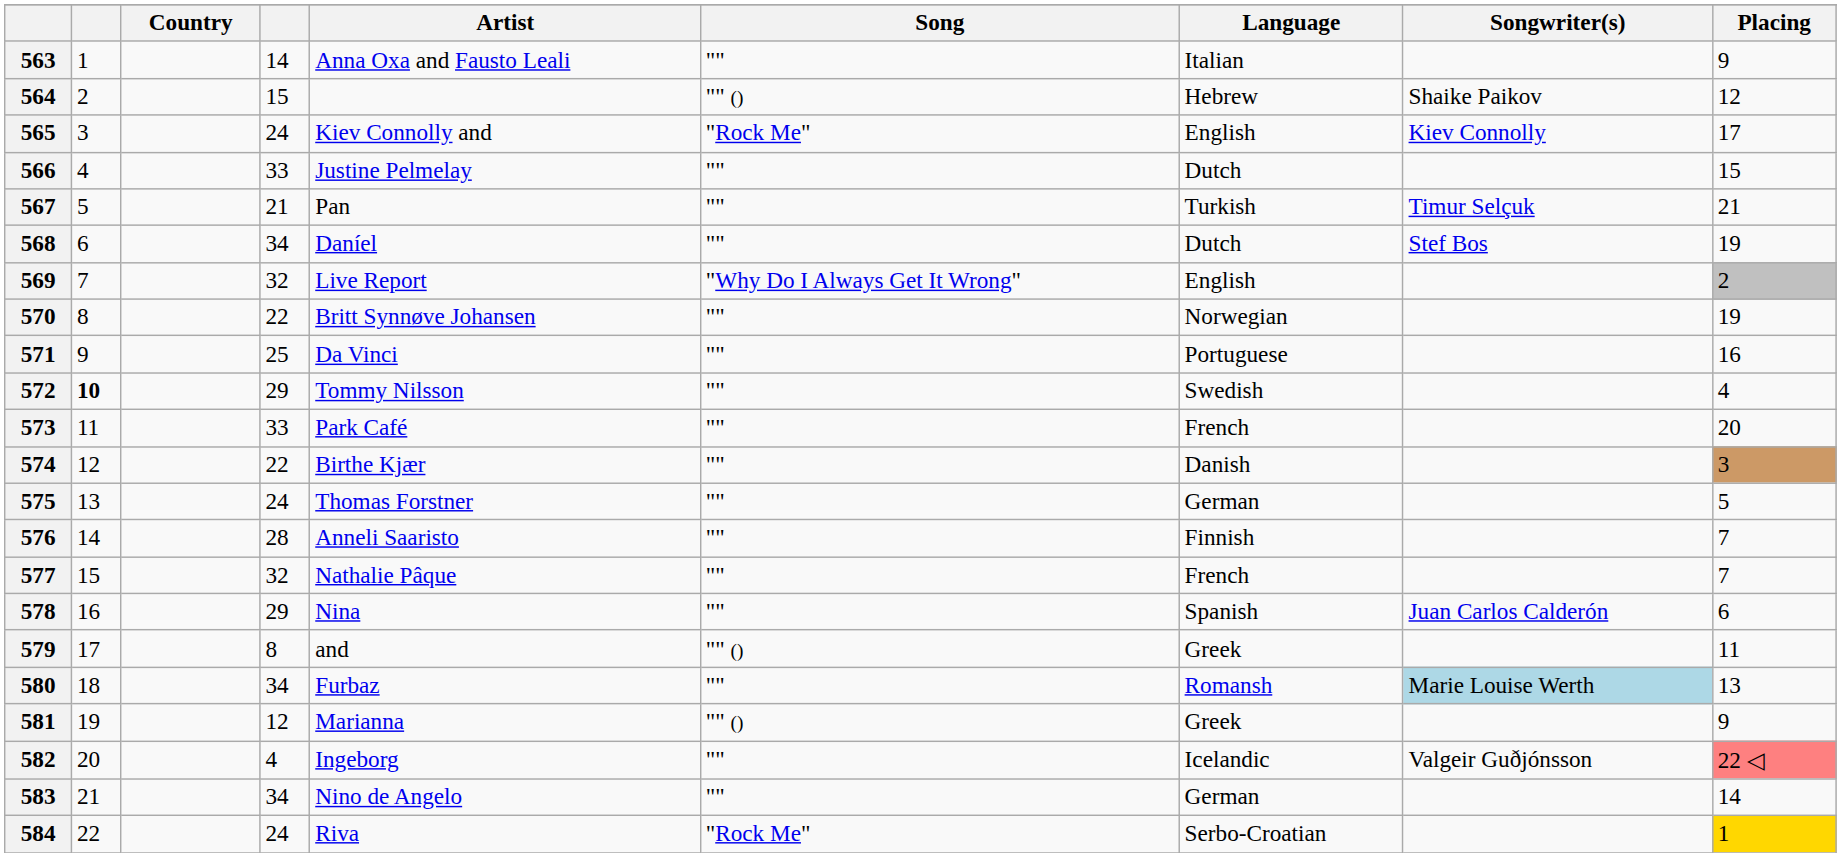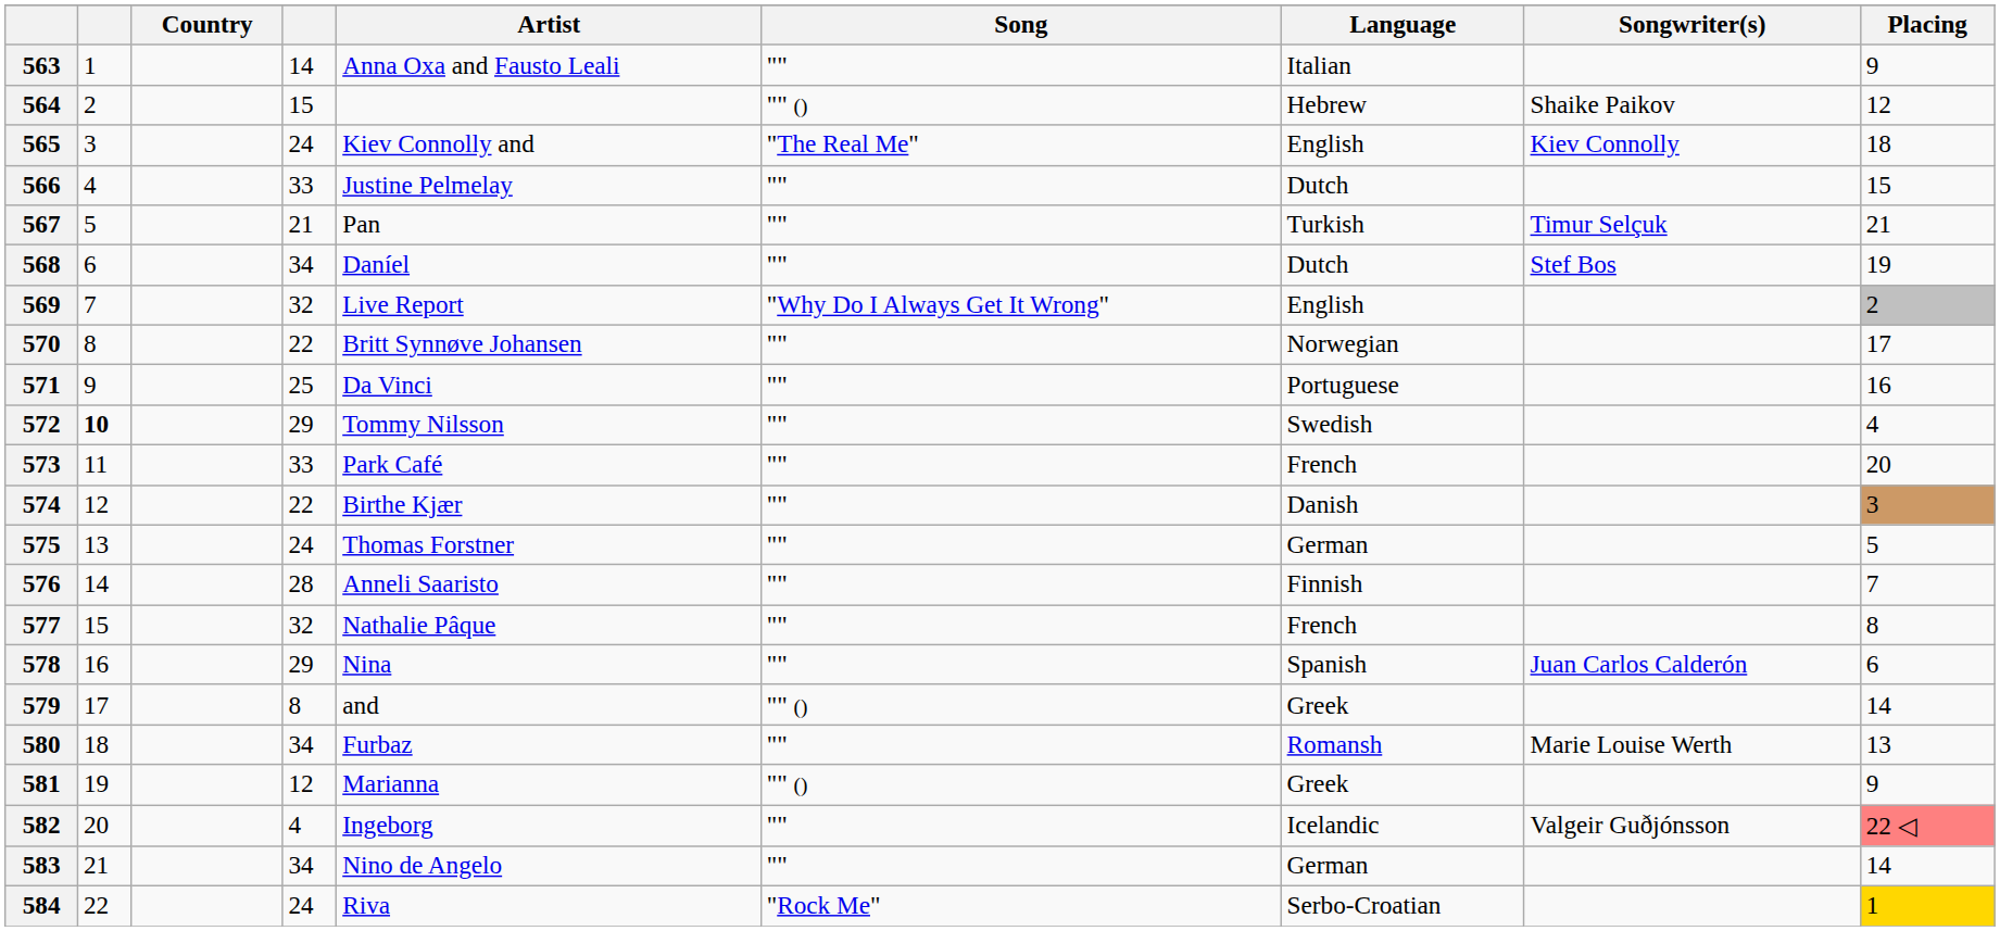 <table class="wikitable plainrowheaders" style="width:100%">
 <tr>
 </tr>
 <tr>
 <th scope="col"></th>
 <th scope="col"></th>
 <th scope="col">Country</th>
 <th scope="col"></th>
 <th scope="col">Artist</th>
 <th scope="col">Song</th>
 <th scope="col">Language</th>
 <th scope="col">Songwriter(s)</th>
 <th scope="col">Placing</th>
 </tr>
 <tr>
 <th scope="row">563</th>
 <td>1</td>
 <td></td>
 <td>14</td>
 <td><a href='#'>Anna Oxa</a> and <a href='#'>Fausto Leali</a></td>
 <td>""</td>
 <td>Italian</td>
 <td></td>
 <td>9</td>
 </tr>
 <tr>
 <th scope="row">564</th>
 <td>2</td>
 <td></td>
 <td>15</td>
 <td></td>
 <td>""  <small>()</small></td>
 <td>Hebrew</td>
 <td>Shaike Paikov</td>
 <td>12</td>
 </tr>
 <tr>
 <th scope="row">565</th>
 <td>3</td>
 <td></td>
 <td>24</td>
 <td><a href='#'>Kiev Connolly</a> and </td>
-<td>"<a href='#'>Rock Me</a>"</td>
+<td>"<a href='#'>The Real Me</a>"</td>
 <td>English</td>
 <td><a href='#'>Kiev Connolly</a></td>
-<td>17</td>
+<td>18</td>
 </tr>
 <tr>
 <th scope="row">566</th>
 <td>4</td>
 <td></td>
 <td>33</td>
 <td><a href='#'>Justine Pelmelay</a></td>
 <td>""</td>
 <td>Dutch</td>
 <td></td>
 <td>15</td>
 </tr>
 <tr>
 <th scope="row">567</th>
 <td>5</td>
 <td></td>
 <td>21</td>
 <td>Pan</td>
 <td>""</td>
 <td>Turkish</td>
 <td><a href='#'>Timur Selçuk</a></td>
 <td>21</td>
 </tr>
 <tr>
 <th scope="row">568</th>
 <td>6</td>
 <td></td>
 <td>34</td>
 <td><a href='#'>Daníel</a></td>
 <td>""</td>
 <td>Dutch</td>
 <td><a href='#'>Stef Bos</a></td>
 <td>19</td>
 </tr>
 <tr>
 <th scope="row">569</th>
 <td>7</td>
 <td></td>
 <td>32</td>
 <td><a href='#'>Live Report</a></td>
 <td>"<a href='#'>Why Do I Always Get It Wrong</a>"</td>
 <td>English</td>
 <td></td>
 <td bgcolor="silver">2</td>
 </tr>
 <tr>
 <th scope="row">570</th>
 <td>8</td>
 <td></td>
 <td>22</td>
 <td><a href='#'>Britt Synnøve Johansen</a></td>
 <td>""</td>
 <td>Norwegian</td>
 <td></td>
-<td>19</td>
+<td>17</td>
 </tr>
 <tr>
 <th scope="row">571</th>
 <td>9</td>
 <td></td>
 <td>25</td>
 <td><a href='#'>Da Vinci</a></td>
 <td>""</td>
 <td>Portuguese</td>
 <td></td>
 <td>16</td>
 </tr>
 <tr>
 <th scope="row">572</th>
 <td><strong>10</strong></td>
 <td></td>
 <td>29</td>
 <td><a href='#'>Tommy Nilsson</a></td>
 <td>""</td>
 <td>Swedish</td>
 <td></td>
 <td>4</td>
 </tr>
 <tr>
 <th scope="row">573</th>
 <td>11</td>
 <td></td>
 <td>33</td>
 <td><a href='#'>Park Café</a></td>
 <td>""</td>
 <td>French</td>
 <td></td>
 <td>20</td>
 </tr>
 <tr>
 <th scope="row">574</th>
 <td>12</td>
 <td></td>
 <td>22</td>
 <td><a href='#'>Birthe Kjær</a></td>
 <td>""</td>
 <td>Danish</td>
 <td></td>
 <td bgcolor="#C96">3</td>
 </tr>
 <tr>
 <th scope="row">575</th>
 <td>13</td>
 <td></td>
 <td>24</td>
 <td><a href='#'>Thomas Forstner</a></td>
 <td>""</td>
 <td>German</td>
 <td></td>
 <td>5</td>
 </tr>
 <tr>
 <th scope="row">576</th>
 <td>14</td>
 <td></td>
 <td>28</td>
 <td><a href='#'>Anneli Saaristo</a></td>
 <td>""</td>
 <td>Finnish</td>
 <td></td>
 <td>7</td>
 </tr>
 <tr>
 <th scope="row">577</th>
 <td>15</td>
 <td></td>
 <td>32</td>
 <td><a href='#'>Nathalie Pâque</a></td>
 <td>""</td>
 <td>French</td>
 <td></td>
-<td>7</td>
+<td>8</td>
 </tr>
 <tr>
 <th scope="row">578</th>
 <td>16</td>
 <td></td>
 <td>29</td>
 <td><a href='#'>Nina</a></td>
 <td>""</td>
 <td>Spanish</td>
 <td><a href='#'>Juan Carlos Calderón</a></td>
 <td>6</td>
 </tr>
 <tr>
 <th scope="row">579</th>
 <td>17</td>
 <td></td>
 <td>8</td>
 <td> and </td>
 <td>"" <small>()</small></td>
 <td>Greek</td>
 <td></td>
-<td>11</td>
+<td>14</td>
 </tr>
 <tr>
 <th scope="row">580</th>
 <td>18</td>
 <td></td>
 <td>34</td>
 <td><a href='#'>Furbaz</a></td>
 <td>""</td>
 <td><a href='#'>Romansh</a></td>
-<td style="background: lightblue;">Marie Louise Werth</td>
+<td>Marie Louise Werth</td>
 <td>13</td>
 </tr>
 <tr>
 <th scope="row">581</th>
 <td>19</td>
 <td></td>
 <td>12</td>
 <td><a href='#'>Marianna</a></td>
 <td>"" <small>()</small></td>
 <td>Greek</td>
 <td></td>
 <td>9</td>
 </tr>
 <tr>
 <th scope="row">582</th>
 <td>20</td>
 <td></td>
 <td>4</td>
 <td><a href='#'>Ingeborg</a></td>
 <td>""</td>
 <td>Icelandic</td>
 <td>Valgeir Guðjónsson</td>
 <td bgcolor="#FE8080">22 ◁</td>
 </tr>
 <tr>
 <th scope="row">583</th>
 <td>21</td>
 <td></td>
 <td>34</td>
 <td><a href='#'>Nino de Angelo</a></td>
 <td>""</td>
 <td>German</td>
 <td></td>
 <td>14</td>
 </tr>
 <tr>
 <th scope="row">584</th>
 <td>22</td>
 <td></td>
 <td>24</td>
 <td><a href='#'>Riva</a></td>
 <td>"<a href='#'>Rock Me</a>"</td>
 <td>Serbo-Croatian</td>
 <td></td>
 <td bgcolor="gold">1</td>
 </tr>
 </table>
